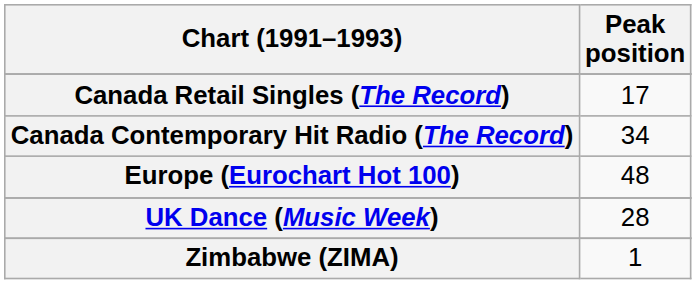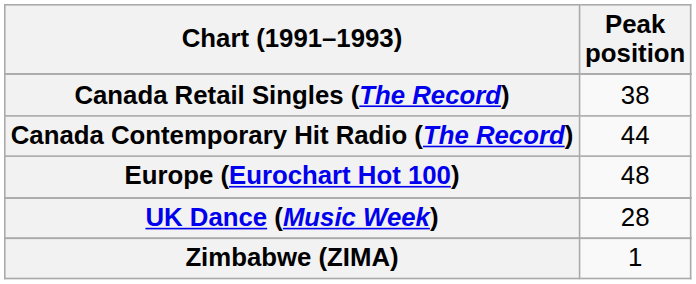 <table class="wikitable sortable plainrowheaders" style="text-align:center">
 <tr>
 <th>Chart (1991–1993)</th>
 <th>Peak<br>position</th>
 </tr>
 <tr>
 </tr>
 <tr>
 <th scope="row">Canada Retail Singles (<em><a href='#'>The Record</a></em>)</th>
-<td>17</td>
+<td>38</td>
 </tr>
 <tr>
 <th scope="row">Canada Contemporary Hit Radio (<em><a href='#'>The Record</a></em>)</th>
-<td>34</td>
+<td>44</td>
 </tr>
 <tr>
 <th scope="row">Europe (<a href='#'>Eurochart Hot 100</a>)</th>
 <td>48</td>
 </tr>
 <tr>
 </tr>
 <tr>
 </tr>
 <tr>
 </tr>
 <tr>
 </tr>
 <tr>
 <th scope="row"><a href='#'>UK Dance</a> (<em><a href='#'>Music Week</a></em>)</th>
 <td>28</td>
 </tr>
 <tr>
 </tr>
 <tr>
 </tr>
 <tr>
 <th scope="row">Zimbabwe (ZIMA)</th>
 <td>1</td>
 </tr>
 </table>
